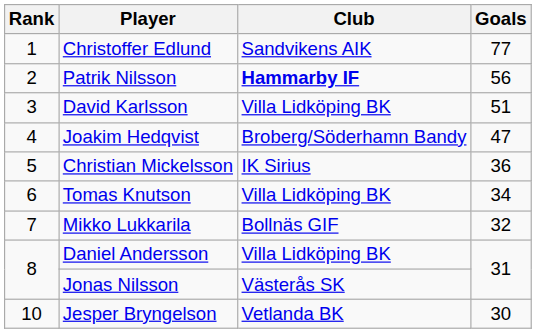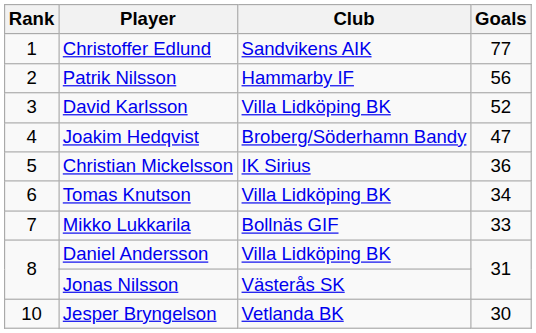 <table class="wikitable" style="text-align:center">
 <tr>
 <th>Rank</th>
 <th>Player</th>
 <th>Club</th>
 <th>Goals</th>
 </tr>
 <tr>
 <td>1</td>
 <td align="left"> <a href='#'>Christoffer Edlund</a></td>
 <td align="left"><a href='#'>Sandvikens AIK</a></td>
 <td>77</td>
 </tr>
 <tr>
 <td>2</td>
 <td align="left"> <a href='#'>Patrik Nilsson</a></td>
-<td align="left"><strong><a href='#'>Hammarby IF</a></strong></td>
+<td align="left"><a href='#'>Hammarby IF</a></td>
 <td>56</td>
 </tr>
 <tr>
 <td>3</td>
 <td align="left"> <a href='#'>David Karlsson</a></td>
 <td align="left"><a href='#'>Villa Lidköping BK</a></td>
-<td>51</td>
+<td>52</td>
 </tr>
 <tr>
 <td>4</td>
 <td align="left"> <a href='#'>Joakim Hedqvist</a></td>
 <td align="left"><a href='#'>Broberg/Söderhamn Bandy</a></td>
 <td>47</td>
 </tr>
 <tr>
 <td>5</td>
 <td align="left"> <a href='#'>Christian Mickelsson</a></td>
 <td align="left"><a href='#'>IK Sirius</a></td>
 <td>36</td>
 </tr>
 <tr>
 <td>6</td>
 <td align="left"> <a href='#'>Tomas Knutson</a></td>
 <td align="left"><a href='#'>Villa Lidköping BK</a></td>
 <td>34</td>
 </tr>
 <tr>
 <td>7</td>
 <td align="left"> <a href='#'>Mikko Lukkarila</a></td>
 <td align="left"><a href='#'>Bollnäs GIF</a></td>
-<td>32</td>
+<td>33</td>
 </tr>
 <tr>
 <td rowspan="2">8</td>
 <td align="left"> <a href='#'>Daniel Andersson</a></td>
 <td align="left"><a href='#'>Villa Lidköping BK</a></td>
 <td rowspan="2">31</td>
 </tr>
 <tr>
 <td align="left"> <a href='#'>Jonas Nilsson</a></td>
 <td align="left"><a href='#'>Västerås SK</a></td>
 </tr>
 <tr>
 <td>10</td>
 <td align="left"> <a href='#'>Jesper Bryngelson</a></td>
 <td align="left"><a href='#'>Vetlanda BK</a></td>
 <td>30</td>
 </tr>
 </table>
